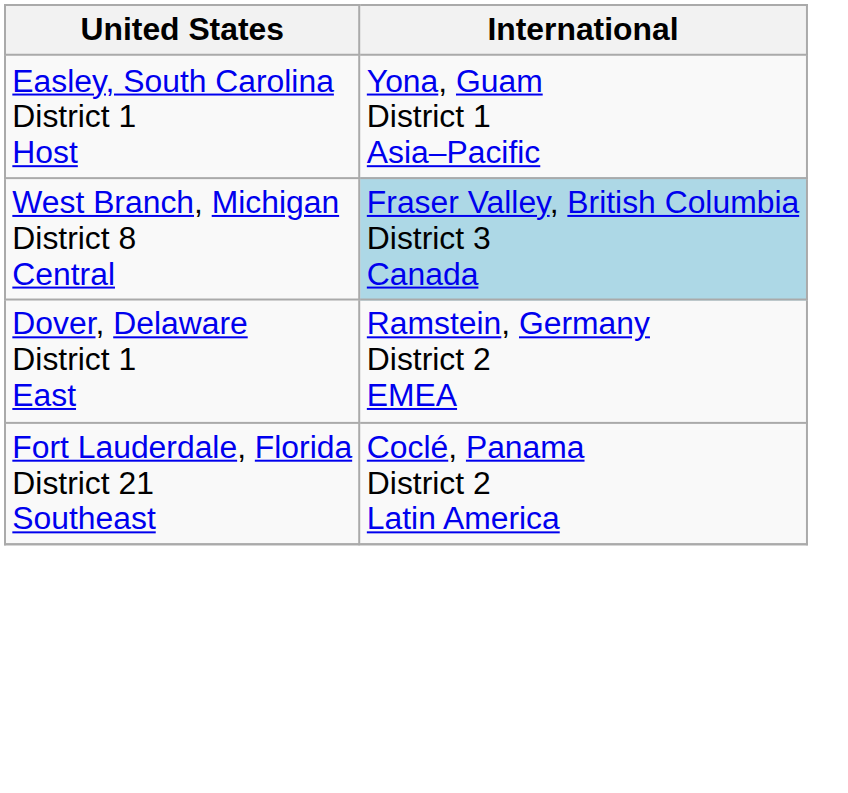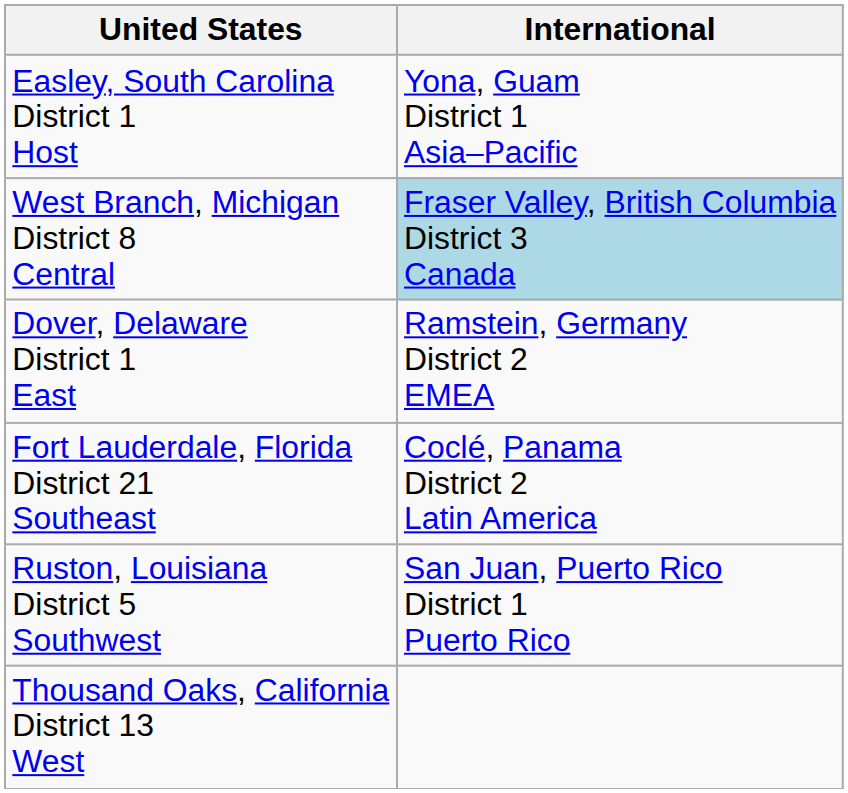 <table class="wikitable">
 <tr>
 <th>United States</th>
 <th>International</th>
 </tr>
 <tr>
 <td> <a href='#'>Easley, South Carolina</a><br>District 1<br><a href='#'>Host</a></td>
 <td> <a href='#'>Yona</a>, <a href='#'>Guam</a><br>District 1<br><a href='#'>Asia–Pacific</a></td>
 </tr>
 <tr>
 <td> <a href='#'>West Branch</a>, <a href='#'>Michigan</a><br>District 8<br><a href='#'>Central</a></td>
 <td style="background: lightblue;"> <a href='#'>Fraser Valley</a>, <a href='#'>British Columbia</a><br>District 3<br><a href='#'>Canada</a></td>
 </tr>
 <tr>
 <td> <a href='#'>Dover</a>, <a href='#'>Delaware</a><br>District 1<br><a href='#'>East</a></td>
 <td> <a href='#'>Ramstein</a>, <a href='#'>Germany</a><br>District 2<br><a href='#'>EMEA</a></td>
 </tr>
 <tr>
 <td> <a href='#'>Fort Lauderdale</a>, <a href='#'>Florida</a><br>District 21<br><a href='#'>Southeast</a></td>
 <td> <a href='#'>Coclé</a>, <a href='#'>Panama</a><br>District 2<br><a href='#'>Latin America</a></td>
 </tr>
 <tr>
+<td> <a href='#'>Ruston</a>, <a href='#'>Louisiana</a><br>District 5<br><a href='#'>Southwest</a></td>
+<td> <a href='#'>San Juan</a>,  <a href='#'>Puerto Rico</a><br>District 1<br><a href='#'>Puerto Rico</a></td>
+</tr>
+<tr>
+<td> <a href='#'>Thousand Oaks</a>, <a href='#'>California</a><br>District 13<br><a href='#'>West</a></td>
+<td></td>
+</tr>
+<tr>
 </tr>
 </table>
